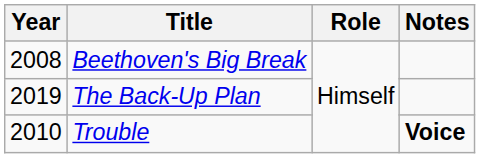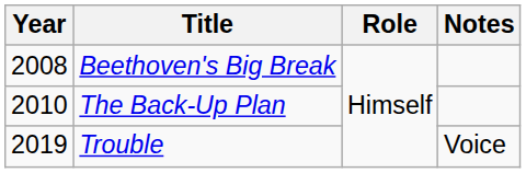 <table class="wikitable">
 <tr>
 <th>Year</th>
 <th>Title</th>
 <th>Role</th>
 <th>Notes</th>
 </tr>
 <tr>
 <td>2008</td>
 <td><em><a href='#'>Beethoven's Big Break</a></em></td>
 <td rowspan="3">Himself</td>
 <td></td>
 </tr>
 <tr>
-<td>2019</td>
+<td>2010</td>
 <td><em><a href='#'>The Back-Up Plan</a></em></td>
 <td></td>
 </tr>
 <tr>
-<td>2010</td>
+<td>2019</td>
 <td><em><a href='#'>Trouble</a></em></td>
-<td><strong>Voice</strong></td>
+<td>Voice</td>
 </tr>
 </table>
